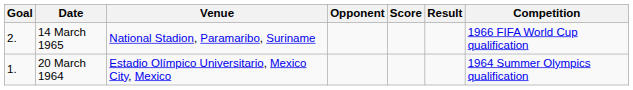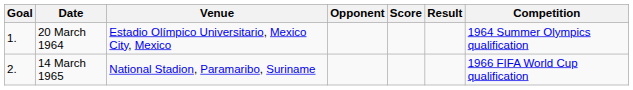 <table class="wikitable collapsible">
 <tr>
 <th>Goal</th>
 <th>Date</th>
 <th>Venue</th>
 <th>Opponent</th>
 <th>Score</th>
 <th>Result</th>
 <th>Competition</th>
 </tr>
 <tr>
+<td>1.</td>
+<td>20 March 1964</td>
+<td><a href='#'>Estadio Olímpico Universitario</a>, <a href='#'>Mexico City</a>, <a href='#'>Mexico</a></td>
+<td></td>
+<td></td>
+<td></td>
+<td><a href='#'>1964 Summer Olympics qualification</a></td>
+</tr>
+<tr>
 <td>2.</td>
 <td>14 March 1965</td>
 <td><a href='#'>National Stadion</a>, <a href='#'>Paramaribo</a>, <a href='#'>Suriname</a></td>
 <td></td>
 <td></td>
 <td></td>
 <td><a href='#'>1966 FIFA World Cup qualification</a></td>
 </tr>
-<tr>
-<td>1.</td>
-<td>20 March 1964</td>
-<td><a href='#'>Estadio Olímpico Universitario</a>, <a href='#'>Mexico City</a>, <a href='#'>Mexico</a></td>
-<td></td>
-<td></td>
-<td></td>
-<td><a href='#'>1964 Summer Olympics qualification</a></td>
-</tr>
 </table>
